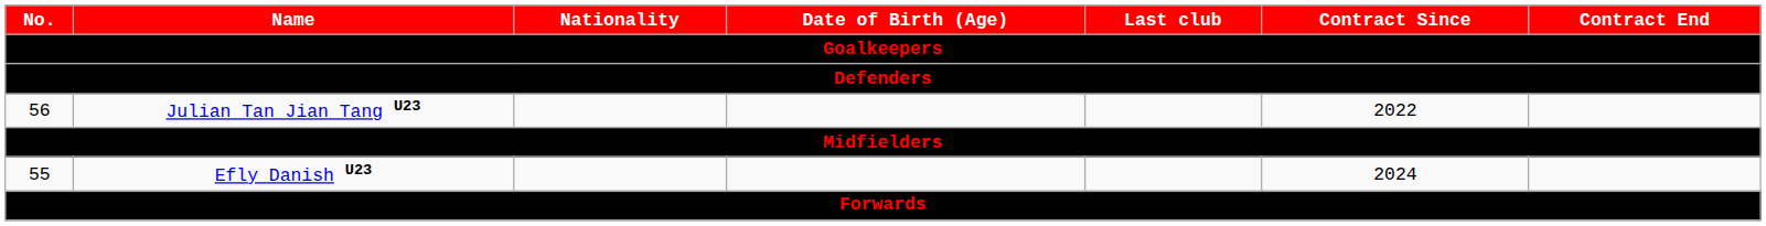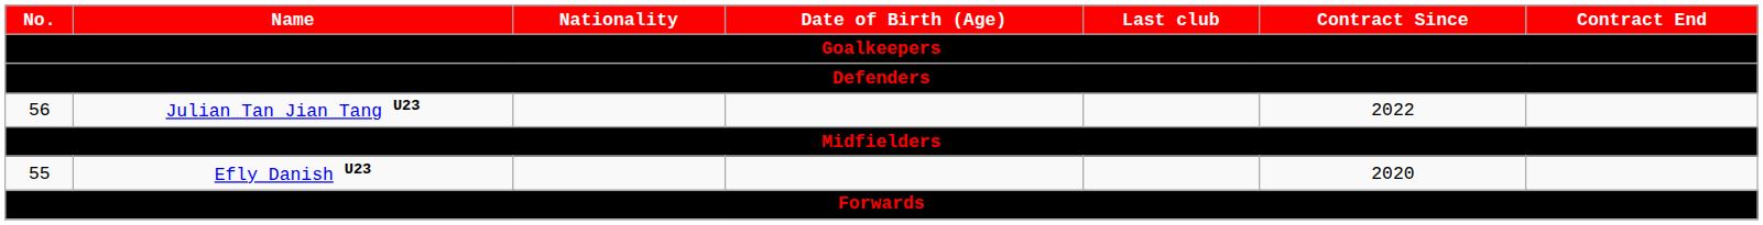 <table class="wikitable" style="text-align:center; font-size:100%; width:100%;">
 <tr>
 <th style="background:red; color:white; text-align:center;">No.</th>
 <th style="background:red; color:white; text-align:center;">Name</th>
 <th style="background:red; color:white; text-align:center;">Nationality</th>
 <th style="background:red; color:white; text-align:center;">Date of Birth (Age)</th>
 <th style="background:red; color:white; text-align:center;">Last club</th>
 <th style="background:red; color:white; text-align:center;">Contract Since</th>
 <th style="background:red; color:white; text-align:center;">Contract End</th>
 </tr>
 <tr>
 <th colspan="8" style="background:black; color:red; text-align:center;">Goalkeepers</th>
 </tr>
 <tr>
 <th colspan="8" style="background:black; color:red; text-align:center;">Defenders</th>
 </tr>
 <tr>
 <td>56</td>
 <td><a href='#'>Julian Tan Jian Tang</a> <sup><strong>U23</strong></sup></td>
 <td></td>
 <td></td>
 <td></td>
 <td>2022</td>
 <td></td>
 </tr>
 <tr>
 <th colspan="8" style="background:black; color:red; text-align:center;">Midfielders</th>
 </tr>
 <tr>
 <td>55</td>
 <td><a href='#'>Efly Danish</a> <sup><strong>U23</strong></sup></td>
 <td></td>
 <td></td>
 <td></td>
-<td>2024</td>
+<td>2020</td>
 <td></td>
 </tr>
 <tr>
 <th colspan="8" style="background:black; color:red; text-align:center;">Forwards</th>
 </tr>
 <tr>
 </tr>
 </table>
